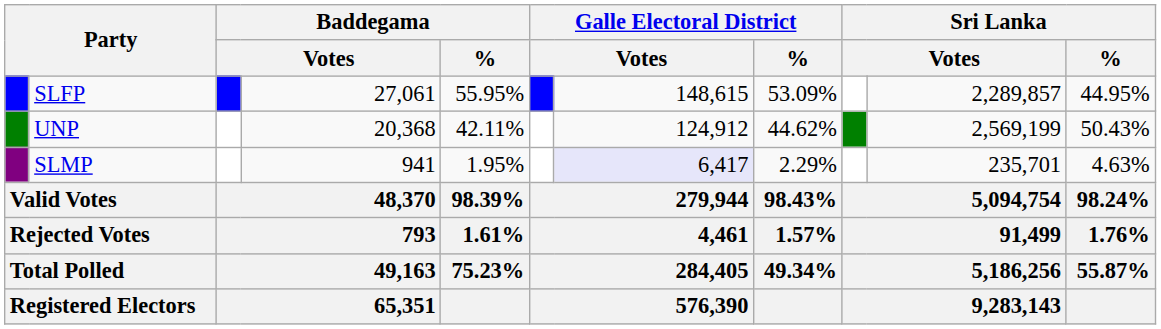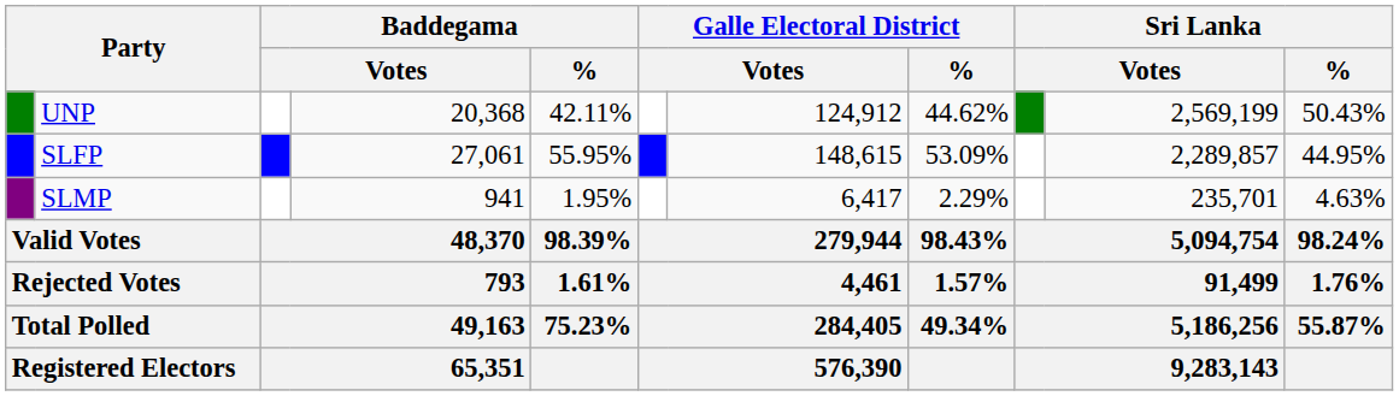 <table class="wikitable">
 <tr>
 <th colspan="2" width="144px"rowspan="2">Party</th>
 <th colspan="3" width="216px">Baddegama</th>
 <th colspan="3" width="216px"><a href='#'>Galle Electoral District</a></th>
 <th colspan="3" width="216px">Sri Lanka</th>
 </tr>
 <tr>
 <th colspan="2" width="144px">Votes</th>
 <th>%</th>
 <th colspan="2" width="144px">Votes</th>
 <th>%</th>
 <th colspan="2" width="144px">Votes</th>
 <th>%</th>
 </tr>
 <tr>
+<td style="background-color:green;" width="10px"></td>
+<td style="text-align:left;"><a href='#'>UNP</a></td>
+<td style="background-color:white;" width="10px"></td>
+<td style="text-align:right;">20,368</td>
+<td style="text-align:right;">42.11%</td>
+<td style="background-color:white;" width="10px"></td>
+<td style="text-align:right;">124,912</td>
+<td style="text-align:right;">44.62%</td>
+<td style="background-color:green;" width="10px"></td>
+<td style="text-align:right;">2,569,199</td>
+<td style="text-align:right;">50.43%</td>
+</tr>
+<tr>
 <td style="background-color:blue;" width="10px"></td>
 <td style="text-align:left;"><a href='#'>SLFP</a></td>
 <td style="background-color:blue;" width="10px"></td>
 <td style="text-align:right;">27,061</td>
 <td style="text-align:right;">55.95%</td>
 <td style="background-color:blue;" width="10px"></td>
 <td style="text-align:right;">148,615</td>
 <td style="text-align:right;">53.09%</td>
 <td style="background-color:white;" width="10px"></td>
 <td style="text-align:right;">2,289,857</td>
 <td style="text-align:right;">44.95%</td>
 </tr>
 <tr>
-<td style="background-color:green;" width="10px"></td>
-<td style="text-align:left;"><a href='#'>UNP</a></td>
-<td style="background-color:white;" width="10px"></td>
-<td style="text-align:right;">20,368</td>
-<td style="text-align:right;">42.11%</td>
-<td style="background-color:white;" width="10px"></td>
-<td style="text-align:right;">124,912</td>
-<td style="text-align:right;">44.62%</td>
-<td style="background-color:green;" width="10px"></td>
-<td style="text-align:right;">2,569,199</td>
-<td style="text-align:right;">50.43%</td>
-</tr>
-<tr>
 <td style="background-color:purple;" width="10px"></td>
 <td style="text-align:left;"><a href='#'>SLMP</a></td>
 <td style="background-color:white;" width="10px"></td>
 <td style="text-align:right;">941</td>
 <td style="text-align:right;">1.95%</td>
 <td style="background-color:white;" width="10px"></td>
-<td style="background: lavender; text-align:right;">6,417</td>
+<td style="text-align:right;">6,417</td>
 <td style="text-align:right;">2.29%</td>
 <td style="background-color:white;" width="10px"></td>
 <td style="text-align:right;">235,701</td>
 <td style="text-align:right;">4.63%</td>
 </tr>
 <tr>
 <th colspan="2" width="144px"style="text-align:left;">Valid Votes</th>
 <th style="text-align:right;"colspan="2" width="144px">48,370</th>
 <th style="text-align:right;">98.39%</th>
 <th style="text-align:right;"colspan="2" width="144px">279,944</th>
 <th style="text-align:right;">98.43%</th>
 <th style="text-align:right;"colspan="2" width="144px">5,094,754</th>
 <th style="text-align:right;">98.24%</th>
 </tr>
 <tr>
 <th colspan="2" width="144px"style="text-align:left;">Rejected Votes</th>
 <th style="text-align:right;"colspan="2" width="144px">793</th>
 <th style="text-align:right;">1.61%</th>
 <th style="text-align:right;"colspan="2" width="144px">4,461</th>
 <th style="text-align:right;">1.57%</th>
 <th style="text-align:right;"colspan="2" width="144px">91,499</th>
 <th style="text-align:right;">1.76%</th>
 </tr>
 <tr>
 <th colspan="2" width="144px"style="text-align:left;">Total Polled</th>
 <th style="text-align:right;"colspan="2" width="144px">49,163</th>
 <th style="text-align:right;">75.23%</th>
 <th style="text-align:right;"colspan="2" width="144px">284,405</th>
 <th style="text-align:right;">49.34%</th>
 <th style="text-align:right;"colspan="2" width="144px">5,186,256</th>
 <th style="text-align:right;">55.87%</th>
 </tr>
 <tr>
 <th colspan="2" width="144px"style="text-align:left;">Registered Electors</th>
 <th style="text-align:right;"colspan="2" width="144px">65,351</th>
 <th></th>
 <th style="text-align:right;"colspan="2" width="144px">576,390</th>
 <th></th>
 <th style="text-align:right;"colspan="2" width="144px">9,283,143</th>
 <th></th>
 </tr>
 </table>
